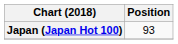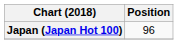 <table class="wikitable plainrowheaders" style="text-align:center">
 <tr>
 <th scope="col">Chart (2018)</th>
 <th scope="col">Position</th>
 </tr>
 <tr>
 <th scope="row">Japan (<a href='#'>Japan Hot 100</a>)</th>
-<td>93</td>
+<td>96</td>
 </tr>
 <tr>
 </tr>
 </table>
